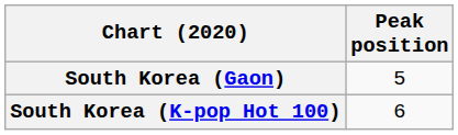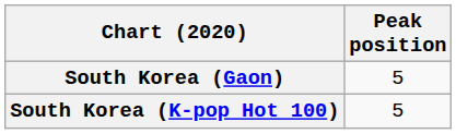 <table class="wikitable sortable plainrowheaders" style="text-align:center">
 <tr>
 <th scope="col">Chart (2020)</th>
 <th scope="col">Peak<br>position</th>
 </tr>
 <tr>
 <th scope="row">South Korea (<a href='#'>Gaon</a>)</th>
 <td>5</td>
 </tr>
 <tr>
 <th scope="row">South Korea (<a href='#'>K-pop Hot 100</a>)</th>
-<td>6</td>
+<td>5</td>
 </tr>
 </table>
